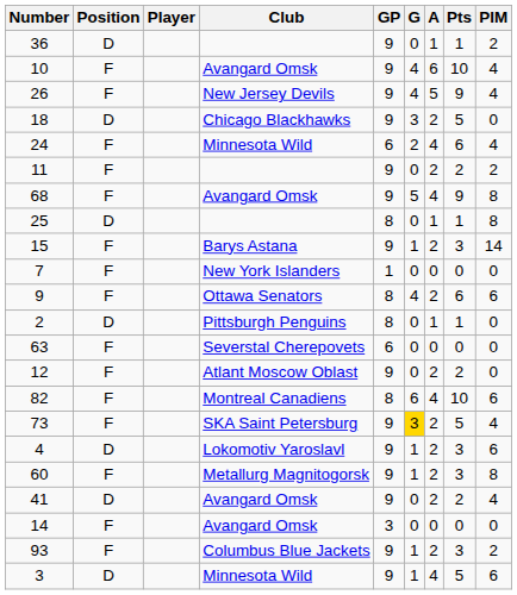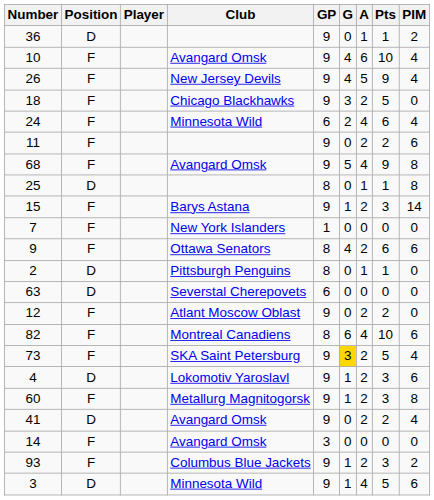 <table class="wikitable sortable" style="text-align: center;">
 <tr>
 <th scope="col">Number</th>
 <th scope="col">Position</th>
 <th scope="col">Player</th>
 <th scope="col">Club</th>
 <th scope="col">GP</th>
 <th scope="col">G</th>
 <th scope="col">A</th>
 <th scope="col">Pts</th>
 <th scope="col">PIM</th>
 </tr>
 <tr>
 <td>36</td>
 <td>D</td>
 <td scope="row" align=left></td>
 <td align=left></td>
 <td>9</td>
 <td>0</td>
 <td>1</td>
 <td>1</td>
 <td>2</td>
 </tr>
 <tr>
 <td>10</td>
 <td>F</td>
 <td scope="row" align=left></td>
 <td align=left><a href='#'>Avangard Omsk</a></td>
 <td>9</td>
 <td>4</td>
 <td>6</td>
 <td>10</td>
 <td>4</td>
 </tr>
 <tr>
 <td>26</td>
 <td>F</td>
 <td scope="row" align=left></td>
 <td align=left><a href='#'>New Jersey Devils</a></td>
 <td>9</td>
 <td>4</td>
 <td>5</td>
 <td>9</td>
 <td>4</td>
 </tr>
 <tr>
 <td>18</td>
-<td>D</td>
+<td>F</td>
 <td scope="row" align=left></td>
 <td align=left><a href='#'>Chicago Blackhawks</a></td>
 <td>9</td>
 <td>3</td>
 <td>2</td>
 <td>5</td>
 <td>0</td>
 </tr>
 <tr>
 <td>24</td>
 <td>F</td>
 <td scope="row" align=left></td>
 <td align=left><a href='#'>Minnesota Wild</a></td>
 <td>6</td>
 <td>2</td>
 <td>4</td>
 <td>6</td>
 <td>4</td>
 </tr>
 <tr>
 <td>11</td>
 <td>F</td>
 <td scope="row" align=left></td>
 <td align=left></td>
 <td>9</td>
 <td>0</td>
 <td>2</td>
 <td>2</td>
-<td>2</td>
+<td>6</td>
 </tr>
 <tr>
 <td>68</td>
 <td>F</td>
 <td scope="row" align=left></td>
 <td align=left><a href='#'>Avangard Omsk</a></td>
 <td>9</td>
 <td>5</td>
 <td>4</td>
 <td>9</td>
 <td>8</td>
 </tr>
 <tr>
 <td>25</td>
 <td>D</td>
 <td scope="row" align=left></td>
 <td align=left></td>
 <td>8</td>
 <td>0</td>
 <td>1</td>
 <td>1</td>
 <td>8</td>
 </tr>
 <tr>
 <td>15</td>
 <td>F</td>
 <td scope="row" align=left></td>
 <td align=left><a href='#'>Barys Astana</a></td>
 <td>9</td>
 <td>1</td>
 <td>2</td>
 <td>3</td>
 <td>14</td>
 </tr>
 <tr>
 <td>7</td>
 <td>F</td>
 <td scope="row" align=left></td>
 <td align=left><a href='#'>New York Islanders</a></td>
 <td>1</td>
 <td>0</td>
 <td>0</td>
 <td>0</td>
 <td>0</td>
 </tr>
 <tr>
 <td>9</td>
 <td>F</td>
 <td scope="row" align=left></td>
 <td align=left><a href='#'>Ottawa Senators</a></td>
 <td>8</td>
 <td>4</td>
 <td>2</td>
 <td>6</td>
 <td>6</td>
 </tr>
 <tr>
 <td>2</td>
 <td>D</td>
 <td scope="row" align=left></td>
 <td align=left><a href='#'>Pittsburgh Penguins</a></td>
 <td>8</td>
 <td>0</td>
 <td>1</td>
 <td>1</td>
 <td>0</td>
 </tr>
 <tr>
 <td>63</td>
-<td>F</td>
+<td>D</td>
 <td scope="row" align=left></td>
 <td align=left><a href='#'>Severstal Cherepovets</a></td>
 <td>6</td>
 <td>0</td>
 <td>0</td>
 <td>0</td>
 <td>0</td>
 </tr>
 <tr>
 <td>12</td>
 <td>F</td>
 <td scope="row" align=left></td>
 <td align=left><a href='#'>Atlant Moscow Oblast</a></td>
 <td>9</td>
 <td>0</td>
 <td>2</td>
 <td>2</td>
 <td>0</td>
 </tr>
 <tr>
 <td>82</td>
 <td>F</td>
 <td scope="row" align=left></td>
 <td align=left><a href='#'>Montreal Canadiens</a></td>
 <td>8</td>
 <td>6</td>
 <td>4</td>
 <td>10</td>
 <td>6</td>
 </tr>
 <tr>
 <td>73</td>
 <td>F</td>
 <td scope="row" align=left></td>
 <td align=left><a href='#'>SKA Saint Petersburg</a></td>
 <td>9</td>
 <td style="background: gold;">3</td>
 <td>2</td>
 <td>5</td>
 <td>4</td>
 </tr>
 <tr>
 <td>4</td>
 <td>D</td>
 <td scope="row" align=left></td>
 <td align=left><a href='#'>Lokomotiv Yaroslavl</a></td>
 <td>9</td>
 <td>1</td>
 <td>2</td>
 <td>3</td>
 <td>6</td>
 </tr>
 <tr>
 <td>60</td>
 <td>F</td>
 <td scope="row" align=left></td>
 <td align=left><a href='#'>Metallurg Magnitogorsk</a></td>
 <td>9</td>
 <td>1</td>
 <td>2</td>
 <td>3</td>
 <td>8</td>
 </tr>
 <tr>
 <td>41</td>
 <td>D</td>
 <td scope="row" align=left></td>
 <td align=left><a href='#'>Avangard Omsk</a></td>
 <td>9</td>
 <td>0</td>
 <td>2</td>
 <td>2</td>
 <td>4</td>
 </tr>
 <tr>
 <td>14</td>
 <td>F</td>
 <td scope="row" align=left></td>
 <td align=left><a href='#'>Avangard Omsk</a></td>
 <td>3</td>
 <td>0</td>
 <td>0</td>
 <td>0</td>
 <td>0</td>
 </tr>
 <tr>
 <td>93</td>
 <td>F</td>
 <td scope="row" align=left></td>
 <td align=left><a href='#'>Columbus Blue Jackets</a></td>
 <td>9</td>
 <td>1</td>
 <td>2</td>
 <td>3</td>
 <td>2</td>
 </tr>
 <tr>
 <td>3</td>
 <td>D</td>
 <td scope="row" align=left></td>
 <td align=left><a href='#'>Minnesota Wild</a></td>
 <td>9</td>
 <td>1</td>
 <td>4</td>
 <td>5</td>
 <td>6</td>
 </tr>
 </table>
